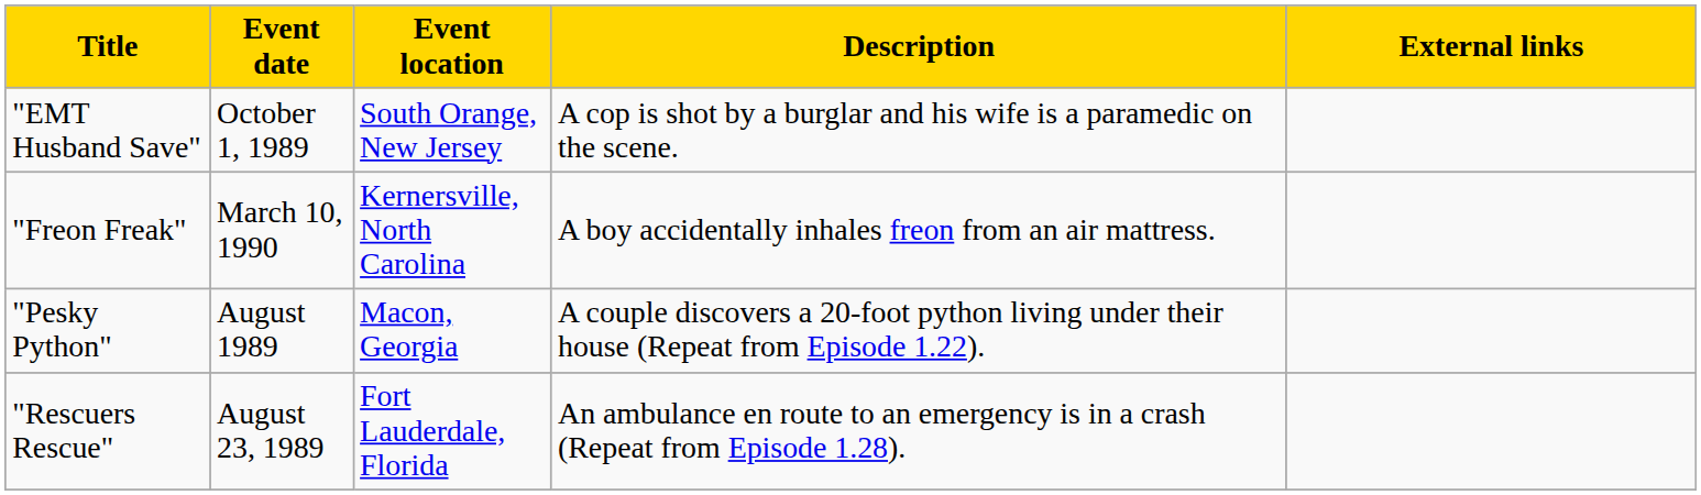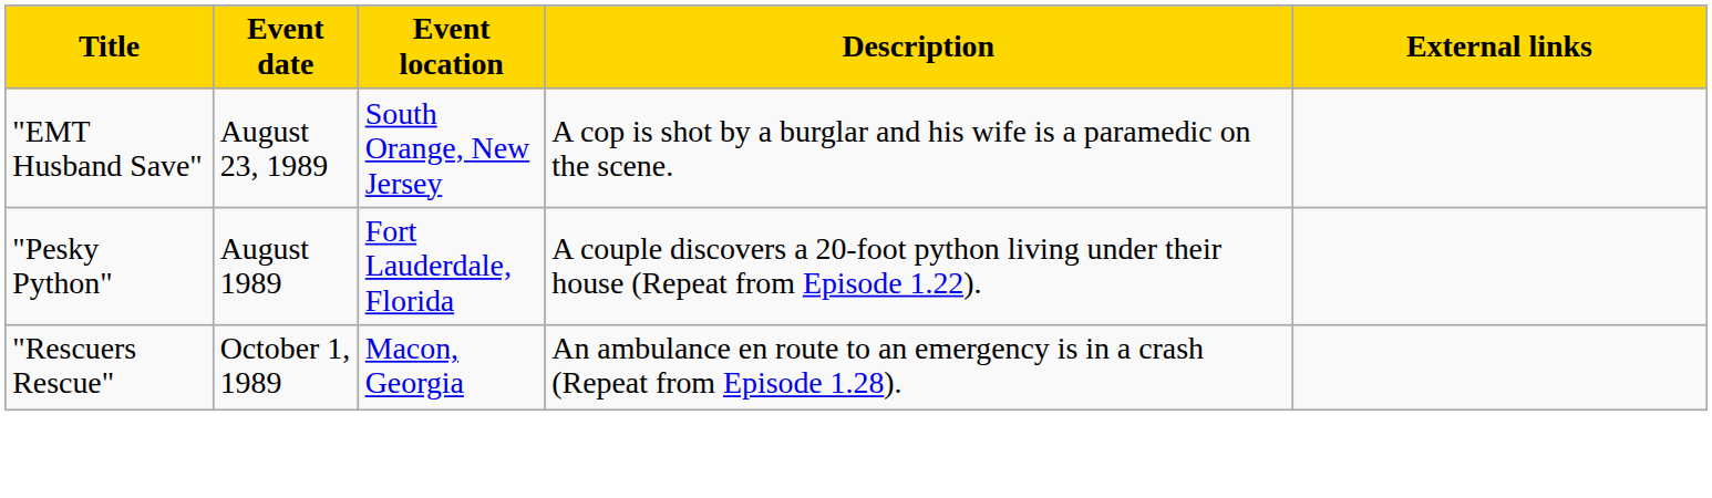 <table class="wikitable" style="width: 100%;">
 <tr>
 <th style="background: #FFD700; color: #000000; width: 10%;">Title</th>
 <th style="background: #FFD700; color: #000000; width: 7%;">Event date</th>
 <th style="background: #FFD700; color: #000000; width: 7%;">Event location</th>
 <th style="background: #FFD700; color: #000000; width: 36%;">Description</th>
 <th style="background: #FFD700; color: #000000; width: 20%;">External links</th>
 </tr>
 <tr>
 <td>"EMT Husband Save"</td>
-<td>October 1, 1989</td>
+<td>August 23, 1989</td>
 <td><a href='#'>South Orange, New Jersey</a></td>
 <td>A cop is shot by a burglar and his wife is a paramedic on the scene.</td>
 <td></td>
 </tr>
 <tr>
-<td>"Freon Freak"</td>
-<td>March 10, 1990</td>
-<td><a href='#'>Kernersville, North Carolina</a></td>
-<td>A boy accidentally inhales <a href='#'>freon</a> from an air mattress.</td>
-<td></td>
-</tr>
-<tr>
 <td>"Pesky Python"</td>
 <td>August 1989</td>
-<td><a href='#'>Macon, Georgia</a></td>
+<td><a href='#'>Fort Lauderdale, Florida</a></td>
 <td>A couple discovers a 20-foot python living under their house (Repeat from <a href='#'>Episode 1.22</a>).</td>
 <td></td>
 </tr>
 <tr>
 <td>"Rescuers Rescue"</td>
-<td>August 23, 1989</td>
-<td><a href='#'>Fort Lauderdale, Florida</a></td>
+<td>October 1, 1989</td>
+<td><a href='#'>Macon, Georgia</a></td>
 <td>An ambulance en route to an emergency is in a crash (Repeat from <a href='#'>Episode 1.28</a>).</td>
 <td></td>
 </tr>
 </table>
